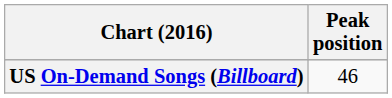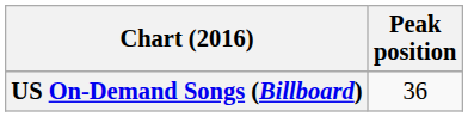 <table class="wikitable sortable plainrowheaders" style="text-align:center">
 <tr>
 <th scope="col">Chart (2016)</th>
 <th scope="col">Peak<br>position</th>
 </tr>
 <tr>
 </tr>
 <tr>
 </tr>
 <tr>
 <th scope="row">US <a href='#'>On-Demand Songs</a> (<em><a href='#'>Billboard</a></em>)</th>
-<td align="center">46</td>
+<td align="center">36</td>
 </tr>
 </table>
